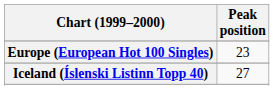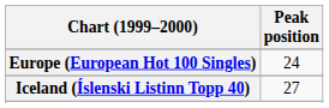 <table class="wikitable sortable plainrowheaders" style="text-align:center">
 <tr>
 <th>Chart (1999–2000)</th>
 <th>Peak<br>position</th>
 </tr>
 <tr>
 </tr>
 <tr>
 </tr>
 <tr>
 </tr>
 <tr>
 </tr>
 <tr>
 </tr>
 <tr>
 <th scope="row">Europe (<a href='#'>European Hot 100 Singles</a>)</th>
-<td>23</td>
+<td>24</td>
 </tr>
 <tr>
 </tr>
 <tr>
 </tr>
 <tr>
 <th scope="row">Iceland (<a href='#'>Íslenski Listinn Topp 40</a>)</th>
 <td>27</td>
 </tr>
 <tr>
 </tr>
 <tr>
 </tr>
 <tr>
 </tr>
 <tr>
 </tr>
 <tr>
 </tr>
 <tr>
 </tr>
 <tr>
 </tr>
 <tr>
 </tr>
 </table>
